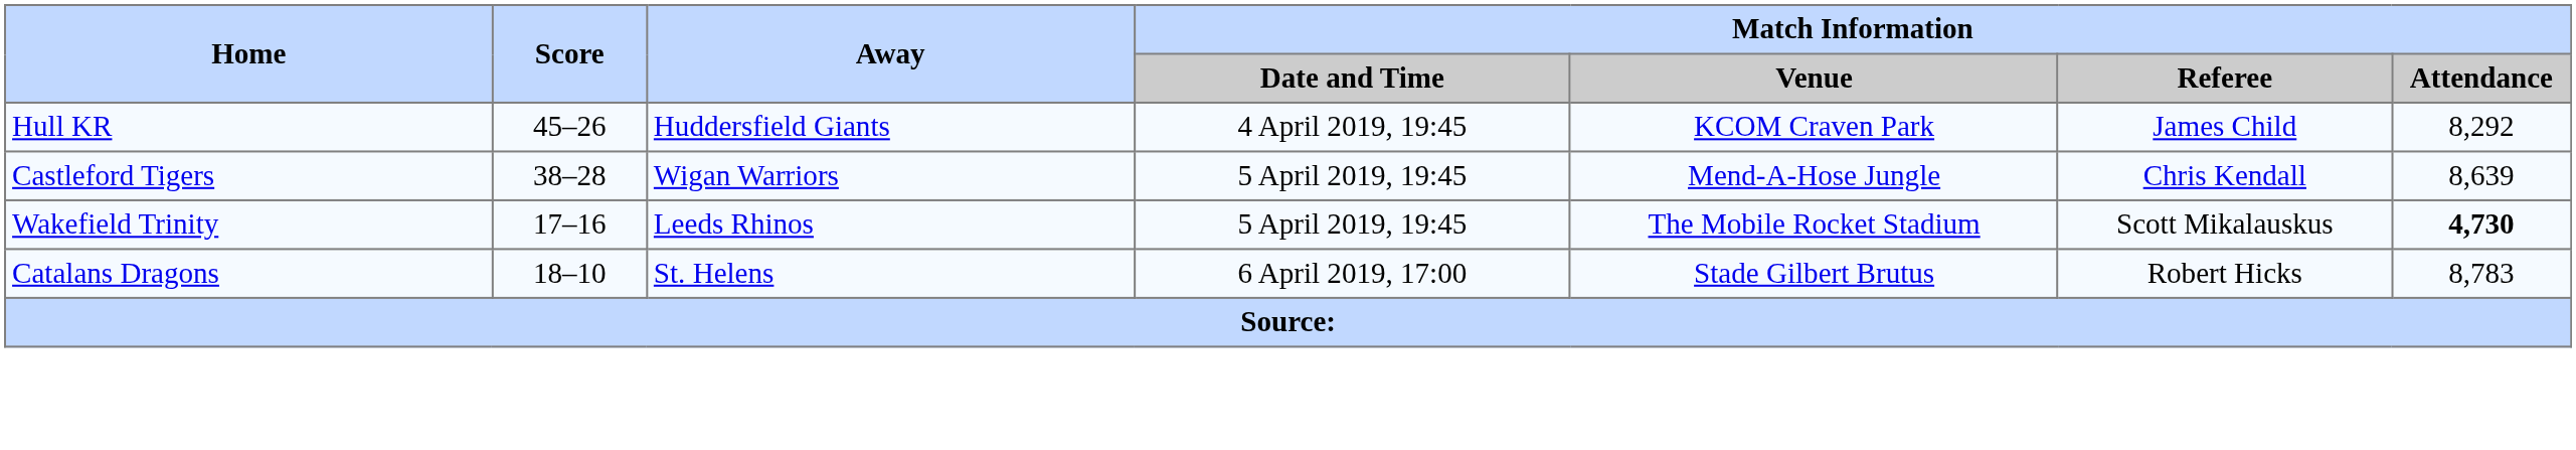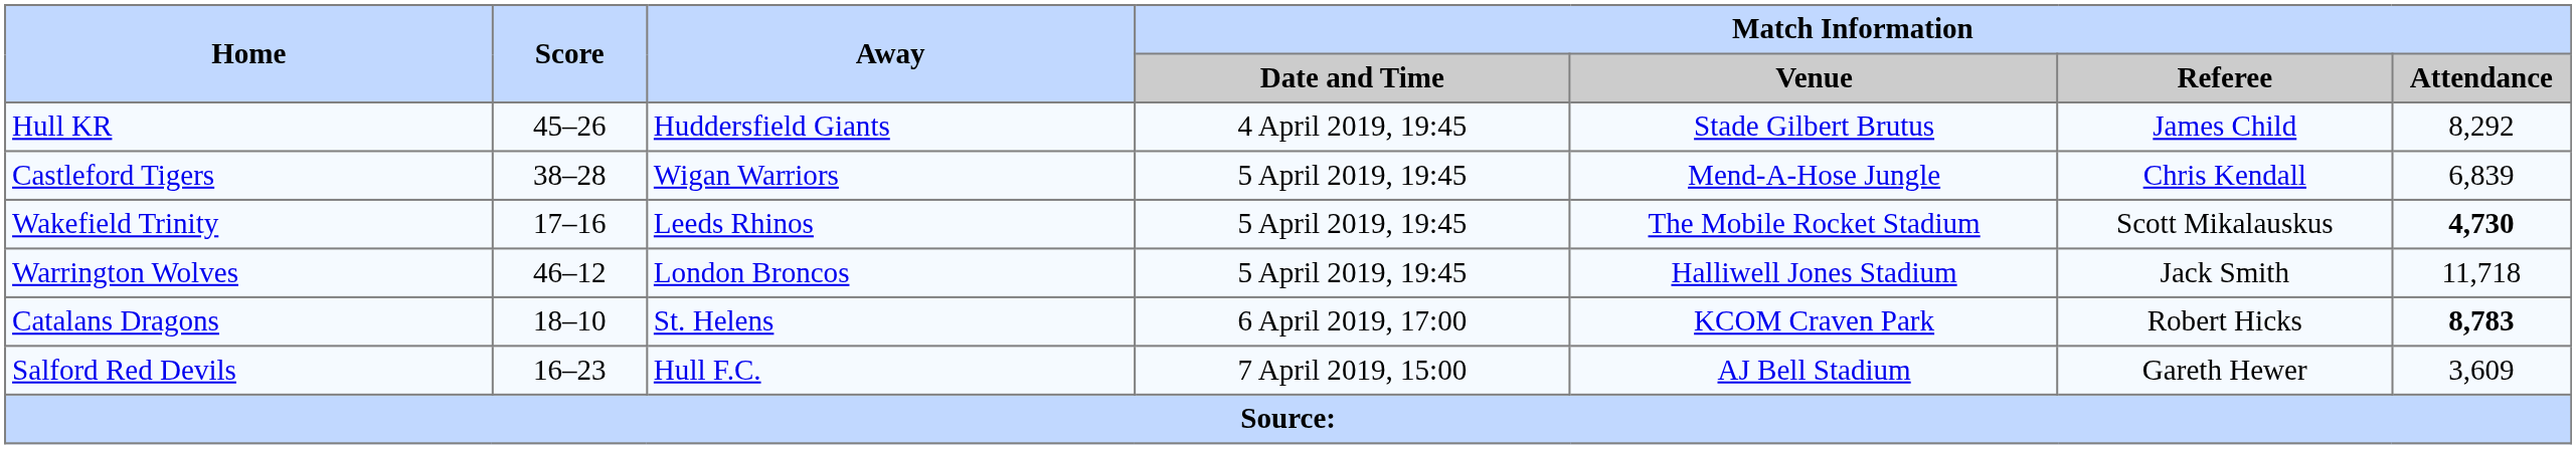 <table border="1" style="border-collapse:collapse; font-size:90%; text-align:center;" cellpadding="3" cellspacing="0" width="100%">
 <tr bgcolor="#C1D8FF">
 <th rowspan="2" width="19%">Home</th>
 <th rowspan="2" width="6%">Score</th>
 <th rowspan="2" width="19%">Away</th>
 <th colspan="4">Match Information</th>
 </tr>
 <tr bgcolor="#CCCCCC">
 <th width="17%">Date and Time</th>
 <th width="19%">Venue</th>
 <th width="13%">Referee</th>
 <th width="7%">Attendance</th>
 </tr>
 <tr bgcolor="#F5FAFF">
 <td align="left"> <a href='#'>Hull KR</a></td>
 <td>45–26</td>
 <td align="left"> <a href='#'>Huddersfield Giants</a></td>
 <td>4 April 2019, 19:45</td>
-<td><a href='#'>KCOM Craven Park</a></td>
+<td><a href='#'>Stade Gilbert Brutus</a></td>
 <td><a href='#'>James Child</a></td>
 <td>8,292</td>
 </tr>
 <tr bgcolor="#F5FAFF">
 <td align="left"> <a href='#'>Castleford Tigers</a></td>
 <td>38–28</td>
 <td align="left"> <a href='#'>Wigan Warriors</a></td>
 <td>5 April 2019, 19:45</td>
 <td><a href='#'>Mend-A-Hose Jungle</a></td>
 <td><a href='#'>Chris Kendall</a></td>
-<td>8,639</td>
+<td>6,839</td>
 </tr>
 <tr bgcolor="#F5FAFF">
 <td align="left"> <a href='#'>Wakefield Trinity</a></td>
 <td>17–16</td>
 <td align="left"> <a href='#'>Leeds Rhinos</a></td>
 <td>5 April 2019, 19:45</td>
 <td><a href='#'>The Mobile Rocket Stadium</a></td>
 <td>Scott Mikalauskus</td>
 <td><strong>4,730</strong></td>
 </tr>
 <tr bgcolor="#F5FAFF">
+<td align="left"> <a href='#'>Warrington Wolves</a></td>
+<td>46–12</td>
+<td align="left"> <a href='#'>London Broncos</a></td>
+<td>5 April 2019, 19:45</td>
+<td><a href='#'>Halliwell Jones Stadium</a></td>
+<td>Jack Smith</td>
+<td>11,718</td>
+</tr>
+<tr bgcolor="#F5FAFF">
 <td align="left"> <a href='#'>Catalans Dragons</a></td>
 <td>18–10</td>
 <td align="left"> <a href='#'>St. Helens</a></td>
 <td>6 April 2019, 17:00</td>
-<td><a href='#'>Stade Gilbert Brutus</a></td>
+<td><a href='#'>KCOM Craven Park</a></td>
 <td>Robert Hicks</td>
-<td>8,783</td>
+<td><strong>8,783</strong></td>
+</tr>
+<tr bgcolor="#F5FAFF">
+<td align="left"> <a href='#'>Salford Red Devils</a></td>
+<td>16–23</td>
+<td align="left"> <a href='#'>Hull F.C.</a></td>
+<td>7 April 2019, 15:00</td>
+<td><a href='#'>AJ Bell Stadium</a></td>
+<td>Gareth Hewer</td>
+<td>3,609</td>
 </tr>
 <tr style="background:#c1d8ff;">
 <th colspan="7">Source:</th>
 </tr>
 </table>
